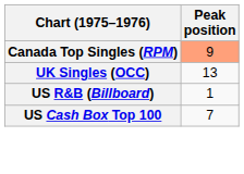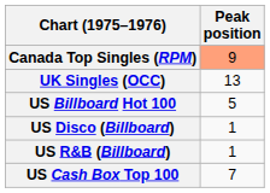 <table class="wikitable plainrowheaders sortable">
 <tr>
 <th>Chart (1975–1976)</th>
 <th>Peak<br>position</th>
 </tr>
 <tr>
 <th scope="row">Canada Top Singles (<em><a href='#'>RPM</a></em>)</th>
 <td style="background: lightsalmon; text-align:center;">9</td>
 </tr>
 <tr>
 <th scope="row"><a href='#'>UK Singles</a> (<a href='#'>OCC</a>)</th>
 <td style="text-align:center;">13</td>
 </tr>
 <tr>
+<th scope="row">US <em><a href='#'>Billboard</a></em> <a href='#'>Hot 100</a></th>
+<td style="text-align:center;">5</td>
+</tr>
+<tr>
+<th scope="row">US <a href='#'>Disco</a> (<em><a href='#'>Billboard</a></em>)</th>
+<td style="text-align:center;">1</td>
+</tr>
+<tr>
 <th scope="row">US <a href='#'>R&B</a> (<em><a href='#'>Billboard</a></em>)</th>
 <td style="text-align:center;">1</td>
 </tr>
 <tr>
 <th scope="row">US <a href='#'><em>Cash Box</em> Top 100</a></th>
 <td align="center">7</td>
 </tr>
 </table>
